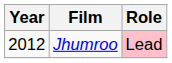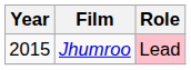 <table class="wikitable">
 <tr>
 <th>Year</th>
 <th>Film</th>
 <th>Role</th>
 </tr>
 <tr>
-<td>2012</td>
+<td>2015</td>
 <td><em><a href='#'>Jhumroo</a></em></td>
 <td style="background: pink;">Lead</td>
 </tr>
 <tr>
 </tr>
 </table>
